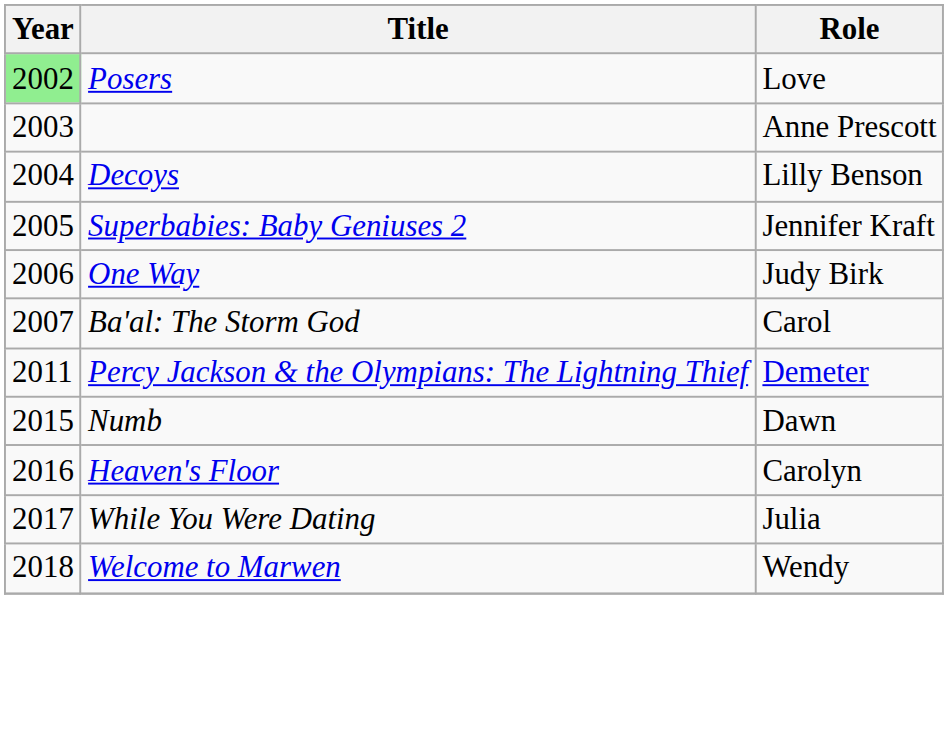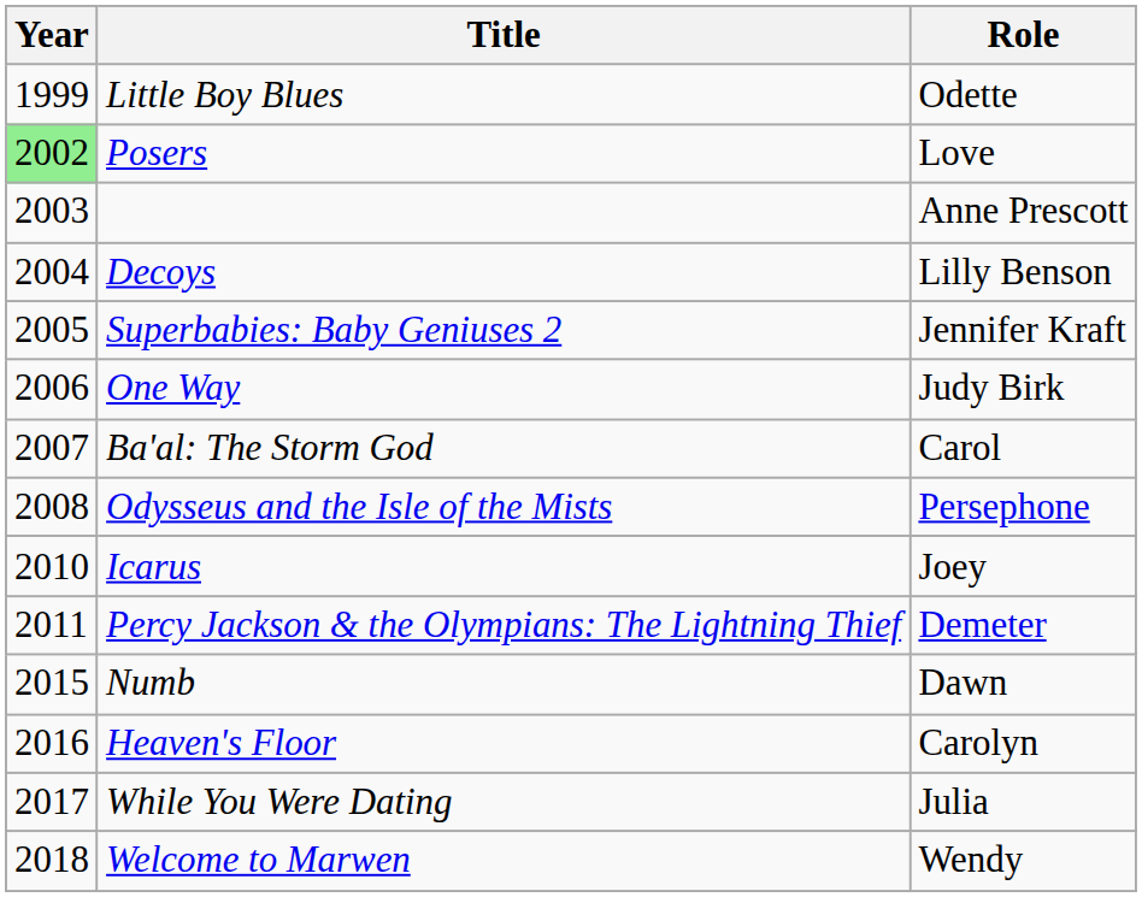 <table class="wikitable sortable">
 <tr>
 <th>Year</th>
 <th>Title</th>
 <th>Role</th>
+</tr>
+<tr>
+<td>1999</td>
+<td><em>Little Boy Blues</em></td>
+<td>Odette</td>
 </tr>
 <tr>
 <td style="background: lightgreen;">2002</td>
 <td><em><a href='#'>Posers</a></em></td>
 <td>Love</td>
 </tr>
 <tr>
 <td>2003</td>
 <td><em></em></td>
 <td>Anne Prescott</td>
 </tr>
 <tr>
 <td>2004</td>
 <td><em><a href='#'>Decoys</a></em></td>
 <td>Lilly Benson</td>
 </tr>
 <tr>
 <td>2005</td>
 <td><em><a href='#'>Superbabies: Baby Geniuses 2</a></em></td>
 <td>Jennifer Kraft</td>
 </tr>
 <tr>
 <td>2006</td>
 <td><em><a href='#'>One Way</a></em></td>
 <td>Judy Birk</td>
 </tr>
 <tr>
 <td>2007</td>
 <td><em>Ba'al: The Storm God</em></td>
 <td>Carol</td>
 </tr>
 <tr>
+<td>2008</td>
+<td><em><a href='#'>Odysseus and the Isle of the Mists</a></em></td>
+<td><a href='#'>Persephone</a></td>
+</tr>
+<tr>
+<td>2010</td>
+<td><em><a href='#'>Icarus</a></em></td>
+<td>Joey</td>
+</tr>
+<tr>
 <td>2011</td>
 <td><em><a href='#'>Percy Jackson & the Olympians: The Lightning Thief</a></em></td>
 <td><a href='#'>Demeter</a></td>
 </tr>
 <tr>
 <td>2015</td>
 <td><em>Numb</em></td>
 <td>Dawn</td>
 </tr>
 <tr>
 <td>2016</td>
 <td><em><a href='#'>Heaven's Floor</a></em></td>
 <td>Carolyn</td>
 </tr>
 <tr>
 <td>2017</td>
 <td><em>While You Were Dating</em></td>
 <td>Julia</td>
 </tr>
 <tr>
 <td>2018</td>
 <td><em><a href='#'>Welcome to Marwen</a></em></td>
 <td>Wendy</td>
 </tr>
 <tr>
 </tr>
 </table>
